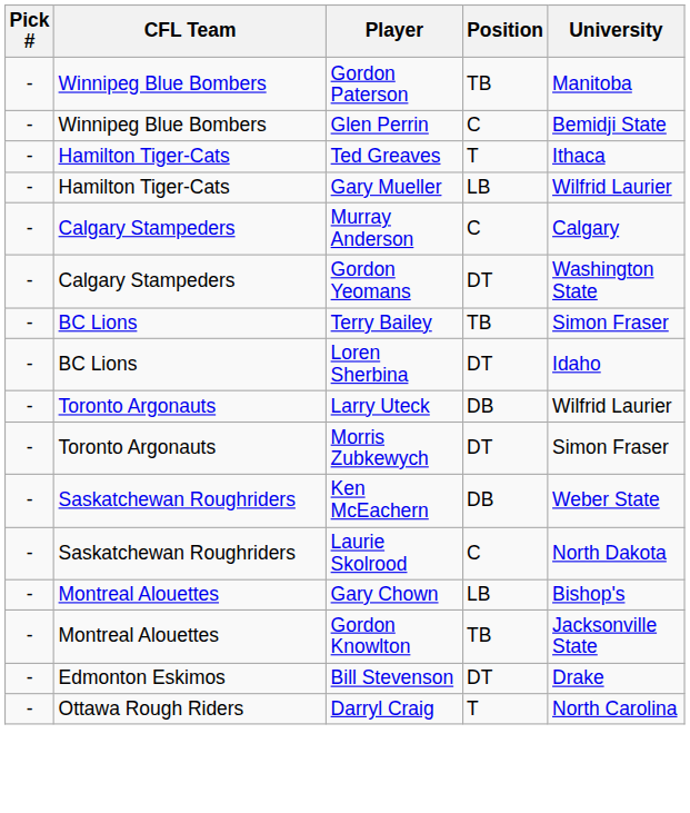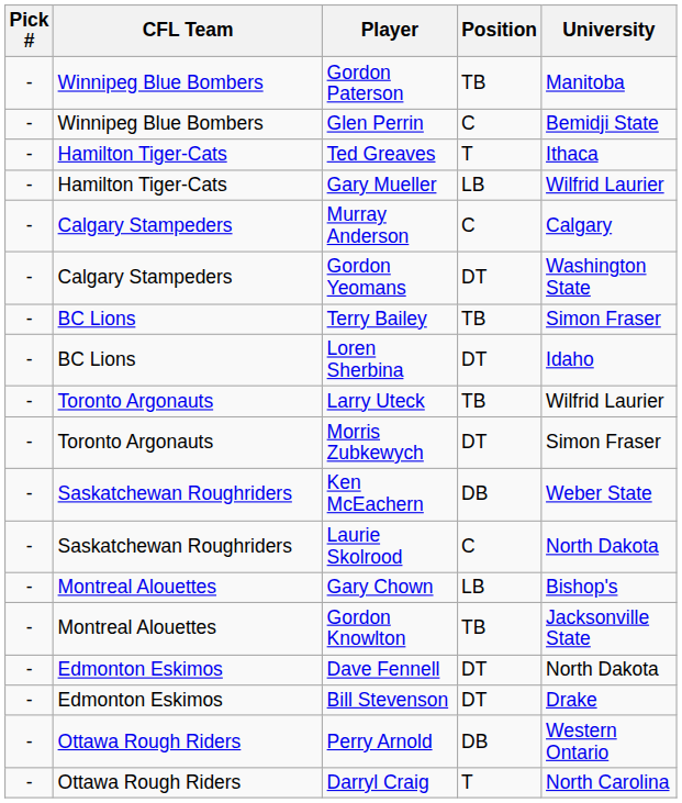 <table class="wikitable" style="width: 90%">
 <tr>
 <th width=7%>Pick #</th>
 <th width=40%>CFL Team</th>
 <th width=20%>Player</th>
 <th width=8%>Position</th>
 <th width=20%>University</th>
 </tr>
 <tr>
 <td align=center>-</td>
 <td><a href='#'>Winnipeg Blue Bombers</a></td>
 <td><a href='#'>Gordon Paterson</a></td>
 <td>TB</td>
 <td><a href='#'>Manitoba</a></td>
 </tr>
 <tr>
 <td align=center>-</td>
 <td>Winnipeg Blue Bombers</td>
 <td><a href='#'>Glen Perrin</a></td>
 <td>C</td>
 <td><a href='#'>Bemidji State</a></td>
 </tr>
 <tr>
 <td align=center>-</td>
 <td><a href='#'>Hamilton Tiger-Cats</a></td>
 <td><a href='#'>Ted Greaves</a></td>
 <td>T</td>
 <td><a href='#'>Ithaca</a></td>
 </tr>
 <tr>
 <td align=center>-</td>
 <td>Hamilton Tiger-Cats</td>
 <td><a href='#'>Gary Mueller</a></td>
 <td>LB</td>
 <td><a href='#'>Wilfrid Laurier</a></td>
 </tr>
 <tr>
 <td align=center>-</td>
 <td><a href='#'>Calgary Stampeders</a></td>
 <td><a href='#'>Murray Anderson</a></td>
 <td>C</td>
 <td><a href='#'>Calgary</a></td>
 </tr>
 <tr>
 <td align=center>-</td>
 <td>Calgary Stampeders</td>
 <td><a href='#'>Gordon Yeomans</a></td>
 <td>DT</td>
 <td><a href='#'>Washington State</a></td>
 </tr>
 <tr>
 <td align=center>-</td>
 <td><a href='#'>BC Lions</a></td>
 <td><a href='#'>Terry Bailey</a></td>
 <td>TB</td>
 <td><a href='#'>Simon Fraser</a></td>
 </tr>
 <tr>
 <td align=center>-</td>
 <td>BC Lions</td>
 <td><a href='#'>Loren Sherbina</a></td>
 <td>DT</td>
 <td><a href='#'>Idaho</a></td>
 </tr>
 <tr>
 <td align=center>-</td>
 <td><a href='#'>Toronto Argonauts</a></td>
 <td><a href='#'>Larry Uteck</a></td>
-<td>DB</td>
+<td>TB</td>
 <td>Wilfrid Laurier</td>
 </tr>
 <tr>
 <td align=center>-</td>
 <td>Toronto Argonauts</td>
 <td><a href='#'>Morris Zubkewych</a></td>
 <td>DT</td>
 <td>Simon Fraser</td>
 </tr>
 <tr>
 <td align=center>-</td>
 <td><a href='#'>Saskatchewan Roughriders</a></td>
 <td><a href='#'>Ken McEachern</a></td>
 <td>DB</td>
 <td><a href='#'>Weber State</a></td>
 </tr>
 <tr>
 <td align=center>-</td>
 <td>Saskatchewan Roughriders</td>
 <td><a href='#'>Laurie Skolrood</a></td>
 <td>C</td>
 <td><a href='#'>North Dakota</a></td>
 </tr>
 <tr>
 <td align=center>-</td>
 <td><a href='#'>Montreal Alouettes</a></td>
 <td><a href='#'>Gary Chown</a></td>
 <td>LB</td>
 <td><a href='#'>Bishop's</a></td>
 </tr>
 <tr>
 <td align=center>-</td>
 <td>Montreal Alouettes</td>
 <td><a href='#'>Gordon Knowlton</a></td>
 <td>TB</td>
 <td><a href='#'>Jacksonville State</a></td>
 </tr>
 <tr>
 <td align=center>-</td>
+<td><a href='#'>Edmonton Eskimos</a></td>
+<td><a href='#'>Dave Fennell</a></td>
+<td>DT</td>
+<td>North Dakota</td>
+</tr>
+<tr>
+<td align=center>-</td>
 <td>Edmonton Eskimos</td>
 <td><a href='#'>Bill Stevenson</a></td>
 <td>DT</td>
 <td><a href='#'>Drake</a></td>
+</tr>
+<tr>
+<td align=center>-</td>
+<td><a href='#'>Ottawa Rough Riders</a></td>
+<td><a href='#'>Perry Arnold</a></td>
+<td>DB</td>
+<td><a href='#'>Western Ontario</a></td>
 </tr>
 <tr>
 <td align=center>-</td>
 <td>Ottawa Rough Riders</td>
 <td><a href='#'>Darryl Craig</a></td>
 <td>T</td>
 <td><a href='#'>North Carolina</a></td>
 </tr>
 </table>
